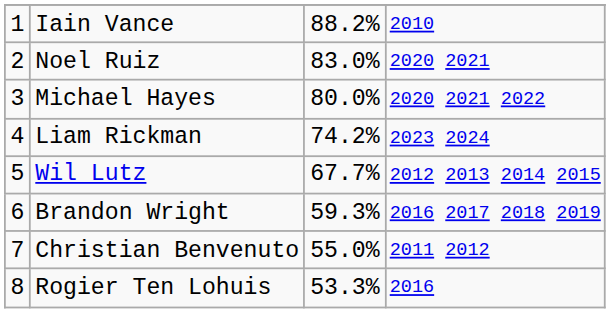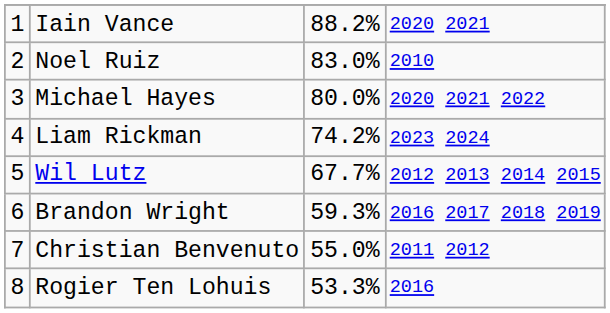 <table class="wikitable">
 <tr>
 </tr>
 <tr>
 <td>1</td>
 <td>Iain Vance</td>
 <td><abbr>88.2%</abbr></td>
-<td style="font-size:80%;"><a href='#'>2010</a></td>
+<td style="font-size:80%;"><a href='#'>2020</a> <a href='#'>2021</a></td>
 </tr>
 <tr>
 <td>2</td>
 <td>Noel Ruiz</td>
 <td><abbr>83.0%</abbr></td>
-<td style="font-size:80%;"><a href='#'>2020</a> <a href='#'>2021</a></td>
+<td style="font-size:80%;"><a href='#'>2010</a></td>
 </tr>
 <tr>
 <td>3</td>
 <td>Michael Hayes</td>
 <td><abbr>80.0%</abbr></td>
 <td style="font-size:80%;"><a href='#'>2020</a> <a href='#'>2021</a> <a href='#'>2022</a></td>
 </tr>
 <tr>
 <td>4</td>
 <td>Liam Rickman</td>
 <td><abbr>74.2%</abbr></td>
 <td style="font-size:80%;"><a href='#'>2023</a> <a href='#'>2024</a></td>
 </tr>
 <tr>
 <td>5</td>
 <td><a href='#'>Wil Lutz</a></td>
 <td><abbr>67.7%</abbr></td>
 <td style="font-size:80%;"><a href='#'>2012</a> <a href='#'>2013</a> <a href='#'>2014</a> <a href='#'>2015</a></td>
 </tr>
 <tr>
 <td>6</td>
 <td>Brandon Wright</td>
 <td><abbr>59.3%</abbr></td>
 <td style="font-size:80%;"><a href='#'>2016</a> <a href='#'>2017</a> <a href='#'>2018</a> <a href='#'>2019</a></td>
 </tr>
 <tr>
 <td>7</td>
 <td>Christian Benvenuto</td>
 <td><abbr>55.0%</abbr></td>
 <td style="font-size:80%;"><a href='#'>2011</a> <a href='#'>2012</a></td>
 </tr>
 <tr>
 <td>8</td>
 <td>Rogier Ten Lohuis</td>
 <td><abbr>53.3%</abbr></td>
 <td style="font-size:80%;"><a href='#'>2016</a></td>
 </tr>
 </table>
